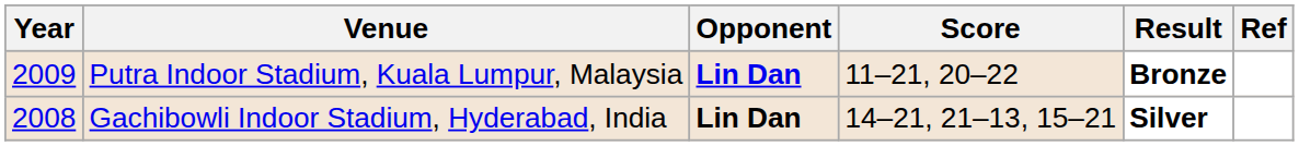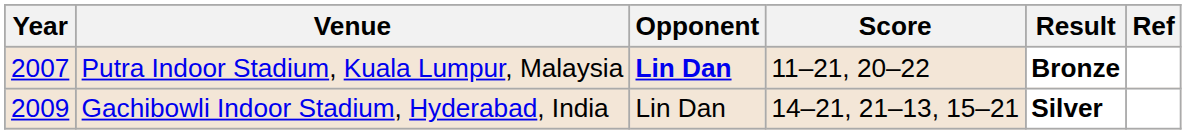 <table class="sortable wikitable" style="font-size: 90%">
 <tr>
 <th>Year</th>
 <th>Venue</th>
 <th>Opponent</th>
 <th>Score</th>
 <th>Result</th>
 <th>Ref</th>
 </tr>
 <tr style="background:#F3E6D7">
-<td align="center"><a href='#'>2009</a></td>
+<td align="center"><a href='#'>2007</a></td>
 <td align="left"><a href='#'>Putra Indoor Stadium</a>, <a href='#'>Kuala Lumpur</a>, Malaysia</td>
 <td align="left"><strong> <a href='#'>Lin Dan</a></strong></td>
 <td align="left">11–21, 20–22</td>
 <td style="text-align:left; background:white"> <strong>Bronze</strong></td>
 <td style="text-align:center; background:white"></td>
 </tr>
 <tr style="background:#F3E6D7">
-<td align="center"><a href='#'>2008</a></td>
+<td align="center"><a href='#'>2009</a></td>
 <td align="left"><a href='#'>Gachibowli Indoor Stadium</a>, <a href='#'>Hyderabad</a>, India</td>
-<td align="left"><strong> Lin Dan</strong></td>
+<td align="left"> Lin Dan</td>
 <td align="left">14–21, 21–13, 15–21</td>
 <td style="text-align:left; background:white"> <strong>Silver</strong></td>
 <td style="text-align:center; background:white"></td>
 </tr>
 </table>
